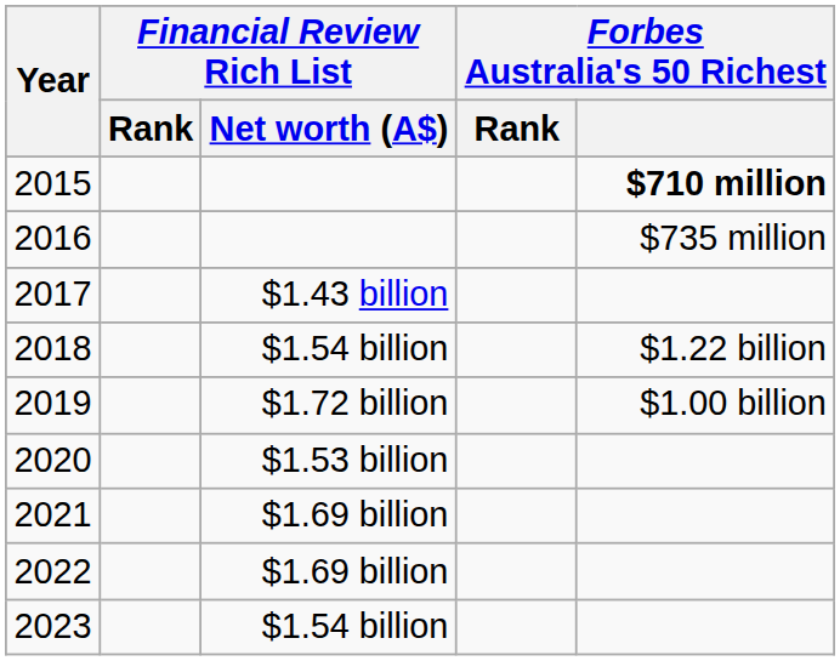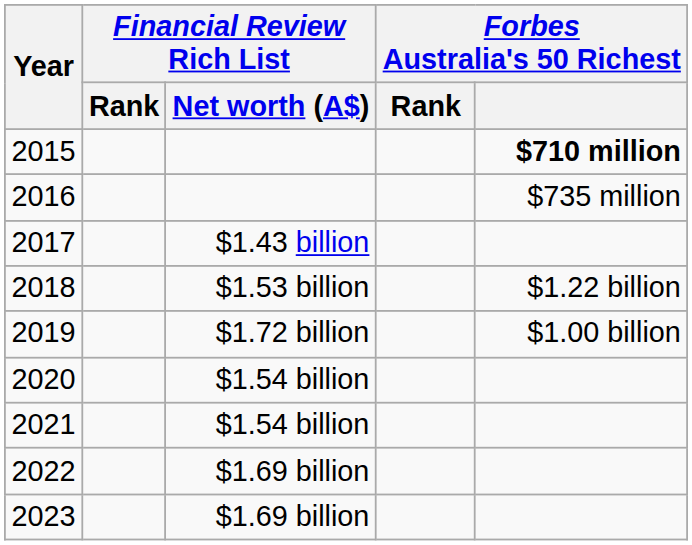 <table class="wikitable">
 <tr>
 <th rowspan=2>Year</th>
 <th colspan=2><em><a href='#'>Financial Review</a></em><br><a href='#'>Rich List</a></th>
 <th colspan=2><em><a href='#'>Forbes</a></em><br><a href='#'>Australia's 50 Richest</a></th>
 </tr>
 <tr>
 <th>Rank</th>
 <th><a href='#'>Net worth</a> (<a href='#'>A$</a>)</th>
 <th>Rank</th>
 <th></th>
 </tr>
 <tr>
 <td>2015</td>
 <td align="center"></td>
 <td align="right"></td>
 <td align="center"></td>
 <td align="right"><strong>$710 million </strong></td>
 </tr>
 <tr>
 <td>2016</td>
 <td align="center"></td>
 <td align="right"></td>
 <td align="center"> </td>
 <td align="right">$735 million </td>
 </tr>
 <tr>
 <td>2017</td>
 <td align="center"></td>
 <td align="right">$1.43 <a href='#'>billion</a></td>
 <td align="center"></td>
 <td align="right"></td>
 </tr>
 <tr>
 <td>2018</td>
 <td align="center"></td>
-<td align="right">$1.54 billion </td>
+<td align="right">$1.53 billion </td>
 <td align="center"></td>
 <td align="right">$1.22 billion </td>
 </tr>
 <tr>
 <td>2019</td>
 <td align="center"></td>
 <td align="right">$1.72 billion </td>
 <td align="center"></td>
 <td align="right">$1.00 billion</td>
 </tr>
 <tr>
 <td>2020</td>
 <td align="center"></td>
-<td align="right">$1.53 billion </td>
+<td align="right">$1.54 billion </td>
 <td align="center"></td>
 <td align="right"></td>
 </tr>
 <tr>
 <td>2021</td>
 <td align="center"></td>
-<td align="right">$1.69 billion </td>
+<td align="right">$1.54 billion </td>
 <td align="center"></td>
 <td align="right"></td>
 </tr>
 <tr>
 <td>2022</td>
 <td align="center"></td>
 <td align="right">$1.69 billion </td>
 <td align="center"></td>
 <td align="right"></td>
 </tr>
 <tr>
 <td>2023</td>
 <td align="center"></td>
-<td align="right">$1.54 billion </td>
+<td align="right">$1.69 billion </td>
 <td align="center"></td>
 <td align="right"></td>
 </tr>
 </table>
